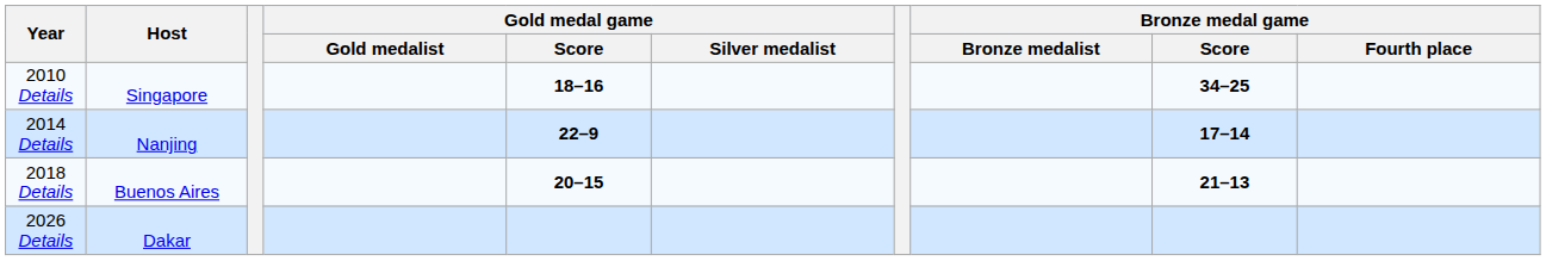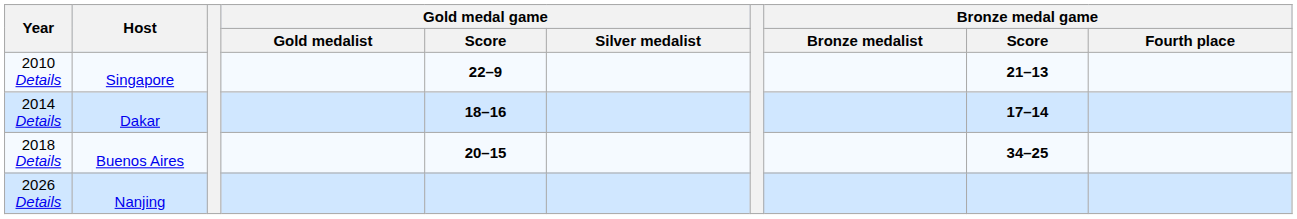 <table class="wikitable" style="font-size:90%; width: 98%; text-align: center;">
 <tr bgcolor=#C1D8FF>
 <th rowspan=2 width=5%>Year</th>
 <th rowspan=2 width=10%>Host</th>
 <th width=1% rowspan=8 bgcolor=ffffff></th>
 <th colspan=3>Gold medal game</th>
 <th width=1% rowspan=8 bgcolor=ffffff></th>
 <th colspan=3>Bronze medal game</th>
 </tr>
 <tr bgcolor=#EFEFEF>
 <th width=15%>Gold medalist</th>
 <th width=9%>Score</th>
 <th width=15%>Silver medalist</th>
 <th width=15%>Bronze medalist</th>
 <th width=9%>Score</th>
 <th width=15%>Fourth place</th>
 </tr>
 <tr bgcolor=#F5FAFF>
 <td>2010<br><em><a href='#'>Details</a></em></td>
 <td><br><a href='#'>Singapore</a></td>
 <td></td>
-<td><strong>18–16</strong></td>
+<td><strong>22–9</strong></td>
 <td></td>
 <td></td>
-<td><strong>34–25</strong></td>
+<td><strong>21–13</strong></td>
 <td></td>
 </tr>
 <tr bgcolor=#D0E7FF>
 <td>2014<br><em><a href='#'>Details</a></em></td>
-<td><br><a href='#'>Nanjing</a></td>
+<td><br><a href='#'>Dakar</a></td>
 <td></td>
-<td><strong>22–9</strong></td>
+<td><strong>18–16</strong></td>
 <td></td>
 <td></td>
 <td><strong>17–14</strong></td>
 <td></td>
 </tr>
 <tr bgcolor=#F5FAFF>
 <td>2018<br><em><a href='#'>Details</a></em></td>
 <td><br><a href='#'>Buenos Aires</a></td>
 <td></td>
 <td><strong>20–15</strong></td>
 <td></td>
 <td></td>
-<td><strong>21–13</strong></td>
+<td><strong>34–25</strong></td>
 <td></td>
 </tr>
 <tr bgcolor=#D0E7FF>
 <td>2026<br><em><a href='#'>Details</a></em></td>
-<td><br><a href='#'>Dakar</a></td>
+<td><br><a href='#'>Nanjing</a></td>
 <td></td>
 <td></td>
 <td></td>
 <td></td>
 <td></td>
 <td></td>
 </tr>
 </table>
